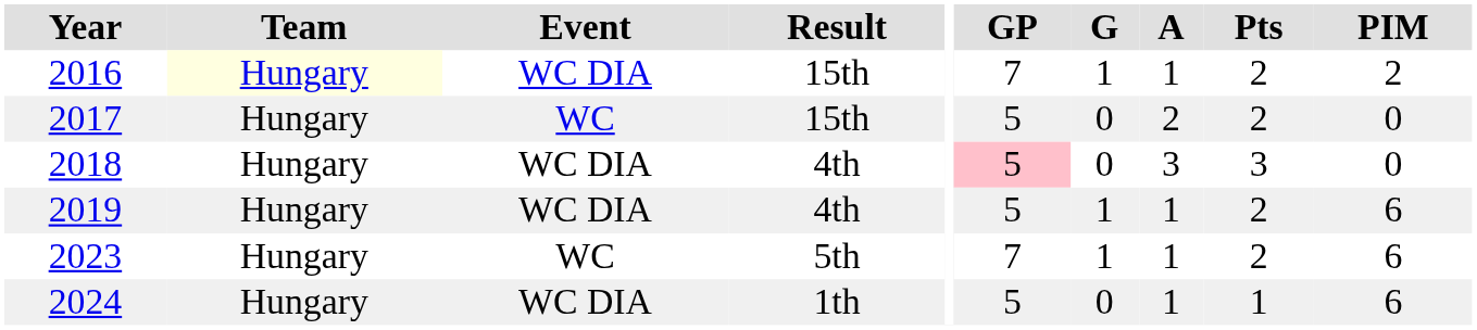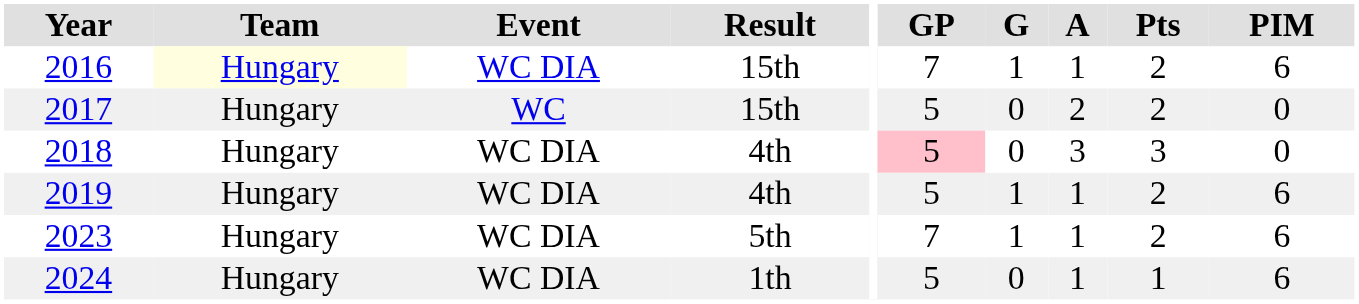 <table border="0" cellpadding="1" cellspacing="0" ID="Table3" style="text-align:center; width:40em">
 <tr ALIGN="center" bgcolor="#e0e0e0">
 <th>Year</th>
 <th>Team</th>
 <th>Event</th>
 <th>Result</th>
 <th rowspan="99" bgcolor="#ffffff"></th>
 <th>GP</th>
 <th>G</th>
 <th>A</th>
 <th>Pts</th>
 <th>PIM</th>
 </tr>
 <tr>
 <td><a href='#'>2016</a></td>
 <td style="background: lightyellow;"><a href='#'>Hungary</a></td>
 <td><a href='#'>WC DIA</a></td>
 <td>15th</td>
 <td>7</td>
 <td>1</td>
 <td>1</td>
 <td>2</td>
-<td>2</td>
+<td>6</td>
 </tr>
 <tr bgcolor="#f0f0f0">
 <td><a href='#'>2017</a></td>
 <td>Hungary</td>
 <td><a href='#'>WC</a></td>
 <td>15th</td>
 <td>5</td>
 <td>0</td>
 <td>2</td>
 <td>2</td>
 <td>0</td>
 </tr>
 <tr>
 <td><a href='#'>2018</a></td>
 <td>Hungary</td>
 <td>WC DIA</td>
 <td>4th</td>
 <td style="background: pink;">5</td>
 <td>0</td>
 <td>3</td>
 <td>3</td>
 <td>0</td>
 </tr>
 <tr bgcolor="#f0f0f0">
 <td><a href='#'>2019</a></td>
 <td>Hungary</td>
 <td>WC DIA</td>
 <td>4th</td>
 <td>5</td>
 <td>1</td>
 <td>1</td>
 <td>2</td>
 <td>6</td>
 </tr>
 <tr>
 <td><a href='#'>2023</a></td>
 <td>Hungary</td>
-<td>WC</td>
+<td>WC DIA</td>
 <td>5th</td>
 <td>7</td>
 <td>1</td>
 <td>1</td>
 <td>2</td>
 <td>6</td>
 </tr>
 <tr bgcolor="#f0f0f0">
 <td><a href='#'>2024</a></td>
 <td>Hungary</td>
 <td>WC DIA</td>
 <td>1th</td>
 <td>5</td>
 <td>0</td>
 <td>1</td>
 <td>1</td>
 <td>6</td>
 </tr>
 </table>
